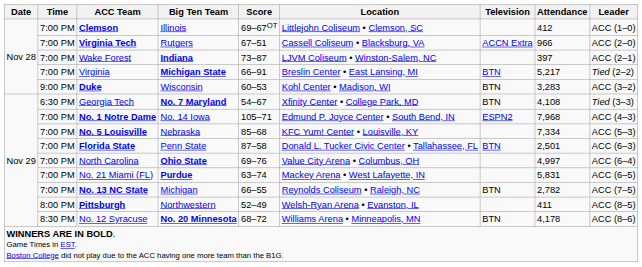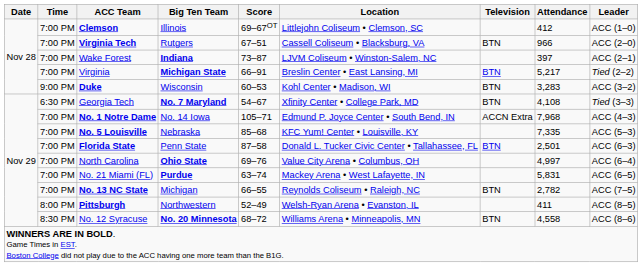 <table class="wikitable" style="font-size: 95%">
 <tr align="center">
 <th>Date</th>
 <th>Time</th>
 <th>ACC Team</th>
 <th>Big Ten Team</th>
 <th>Score</th>
 <th>Location</th>
 <th>Television</th>
 <th>Attendance</th>
 <th>Leader</th>
 </tr>
 <tr>
 <td rowspan=5>Nov 28</td>
 <td>7:00 PM</td>
 <td><a href='#'><strong>Clemson</strong></a></td>
 <td><a href='#'>Illinois</a></td>
 <td>69–67<sup>OT</sup></td>
 <td><a href='#'>Littlejohn Coliseum</a> • <a href='#'>Clemson, SC</a></td>
 <td></td>
 <td>412</td>
 <td>ACC (1–0)</td>
 </tr>
 <tr>
 <td>7:00 PM</td>
 <td><a href='#'><strong>Virginia Tech</strong></a></td>
 <td><a href='#'>Rutgers</a></td>
 <td>67–51</td>
 <td><a href='#'>Cassell Coliseum</a> • <a href='#'>Blacksburg, VA</a></td>
-<td><a href='#'>ACCN Extra</a></td>
+<td>BTN</td>
 <td>966</td>
 <td>ACC (2–0)</td>
 </tr>
 <tr>
 <td>7:00 PM</td>
 <td><a href='#'>Wake Forest</a></td>
 <td><a href='#'><strong>Indiana</strong></a></td>
 <td>73–87</td>
 <td><a href='#'>LJVM Coliseum</a> • <a href='#'>Winston-Salem, NC</a></td>
 <td></td>
 <td>397</td>
 <td>ACC (2–1)</td>
 </tr>
 <tr>
 <td>7:00 PM</td>
 <td><a href='#'>Virginia</a></td>
 <td><a href='#'><strong>Michigan State</strong></a></td>
 <td>66–91</td>
 <td><a href='#'>Breslin Center</a> • <a href='#'>East Lansing, MI</a></td>
 <td><a href='#'>BTN</a></td>
 <td>5,217</td>
 <td><em>Tied</em> (2–2)</td>
 </tr>
 <tr>
 <td>9:00 PM</td>
 <td><a href='#'><strong>Duke</strong></a></td>
 <td><a href='#'>Wisconsin</a></td>
 <td>60–53</td>
 <td><a href='#'>Kohl Center</a> • <a href='#'>Madison, WI</a></td>
 <td>BTN</td>
 <td>3,283</td>
 <td>ACC (3–2)</td>
 </tr>
 <tr>
 <td rowspan=9>Nov 29</td>
 <td>6:30 PM</td>
 <td><a href='#'>Georgia Tech</a></td>
 <td><a href='#'><strong>No. 7 Maryland</strong></a></td>
 <td>54–67</td>
 <td><a href='#'>Xfinity Center</a> • <a href='#'>College Park, MD</a></td>
 <td>BTN</td>
 <td>4,108</td>
 <td><em>Tied</em> (3–3)</td>
 </tr>
 <tr>
 <td>7:00 PM</td>
 <td><a href='#'><strong>No. 1 Notre Dame</strong></a></td>
 <td><a href='#'>No. 14 Iowa</a></td>
 <td>105–71</td>
 <td><a href='#'>Edmund P. Joyce Center</a> • <a href='#'>South Bend, IN</a></td>
-<td><a href='#'>ESPN2</a></td>
+<td>ACCN Extra</td>
 <td>7,968</td>
 <td>ACC (4–3)</td>
 </tr>
 <tr>
 <td>7:00 PM</td>
 <td><a href='#'><strong>No. 5 Louisville</strong></a></td>
 <td><a href='#'>Nebraska</a></td>
 <td>85–68</td>
 <td><a href='#'>KFC Yum! Center</a> • <a href='#'>Louisville, KY</a></td>
 <td></td>
-<td>7,334</td>
+<td>7,335</td>
 <td>ACC (5–3)</td>
 </tr>
 <tr>
 <td>7:00 PM</td>
 <td><a href='#'><strong>Florida State</strong></a></td>
 <td><a href='#'>Penn State</a></td>
 <td>87–58</td>
 <td><a href='#'>Donald L. Tucker Civic Center</a> • <a href='#'>Tallahassee, FL</a></td>
 <td><a href='#'>BTN</a></td>
 <td>2,501</td>
 <td>ACC (6–3)</td>
 </tr>
 <tr>
 <td>7:00 PM</td>
 <td><a href='#'>North Carolina</a></td>
 <td><a href='#'><strong>Ohio State</strong></a></td>
 <td>69–76</td>
 <td><a href='#'>Value City Arena</a> • <a href='#'>Columbus, OH</a></td>
 <td></td>
 <td>4,997</td>
 <td>ACC (6–4)</td>
 </tr>
 <tr>
 <td>7:00 PM</td>
 <td><a href='#'>No. 21 Miami (FL)</a></td>
 <td><a href='#'><strong>Purdue</strong></a></td>
 <td>63–74</td>
 <td><a href='#'>Mackey Arena</a> • <a href='#'>West Lafayette, IN</a></td>
 <td></td>
 <td>5,831</td>
 <td>ACC (6–5)</td>
 </tr>
 <tr>
 <td>7:00 PM</td>
 <td><a href='#'><strong>No. 13 NC State</strong></a></td>
 <td><a href='#'>Michigan</a></td>
 <td>66–55</td>
 <td><a href='#'>Reynolds Coliseum</a> • <a href='#'>Raleigh, NC</a></td>
 <td>BTN</td>
 <td>2,782</td>
 <td>ACC (7–5)</td>
 </tr>
 <tr>
 <td>8:00 PM</td>
 <td><a href='#'><strong>Pittsburgh</strong></a></td>
 <td><a href='#'>Northwestern</a></td>
 <td>52–49</td>
 <td><a href='#'>Welsh-Ryan Arena</a> • <a href='#'>Evanston, IL</a></td>
 <td></td>
 <td>411</td>
 <td>ACC (8–5)</td>
 </tr>
 <tr>
 <td>8:30 PM</td>
 <td><a href='#'>No. 12 Syracuse</a></td>
 <td><a href='#'><strong>No. 20 Minnesota</strong></a></td>
 <td>68–72</td>
 <td><a href='#'>Williams Arena</a> • <a href='#'>Minneapolis, MN</a></td>
 <td>BTN</td>
-<td>4,178</td>
+<td>4,558</td>
 <td>ACC (8–6)</td>
 </tr>
 <tr>
 <td colspan=9><strong>WINNERS ARE IN BOLD</strong>.<br><small>Game Times in <a href='#'>EST</a>. <br><a href='#'>Boston College</a> did not play due to the ACC having one more team than the B1G.</small></td>
 </tr>
 </table>
